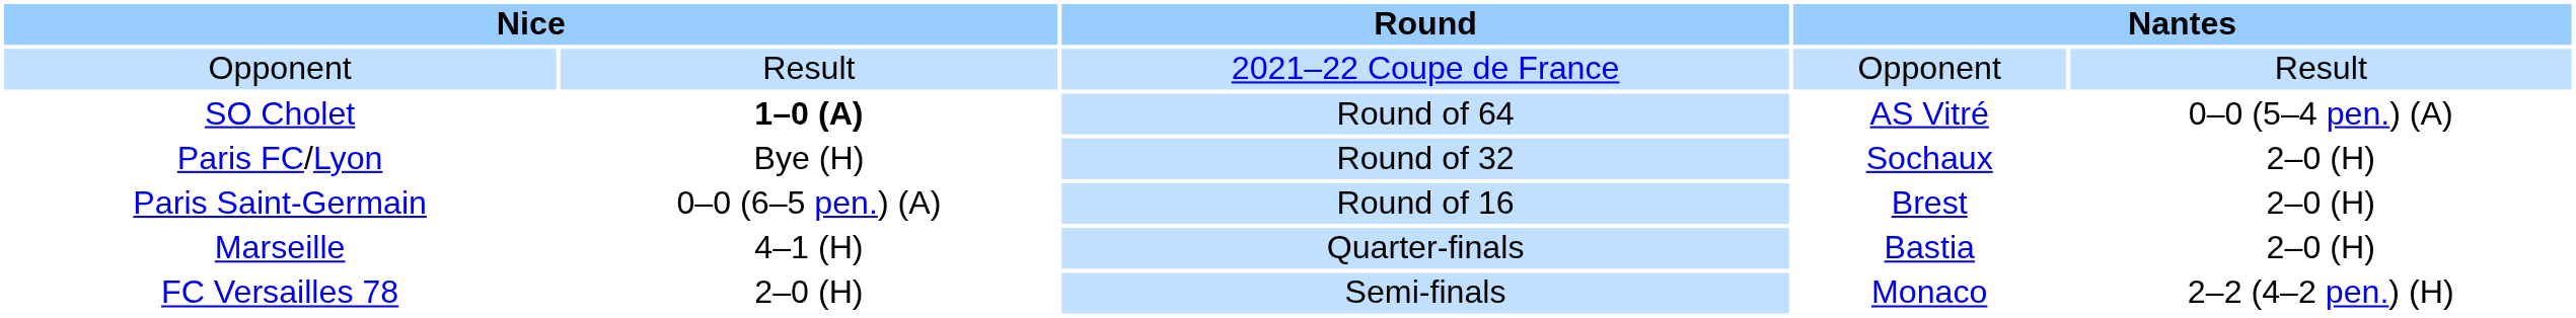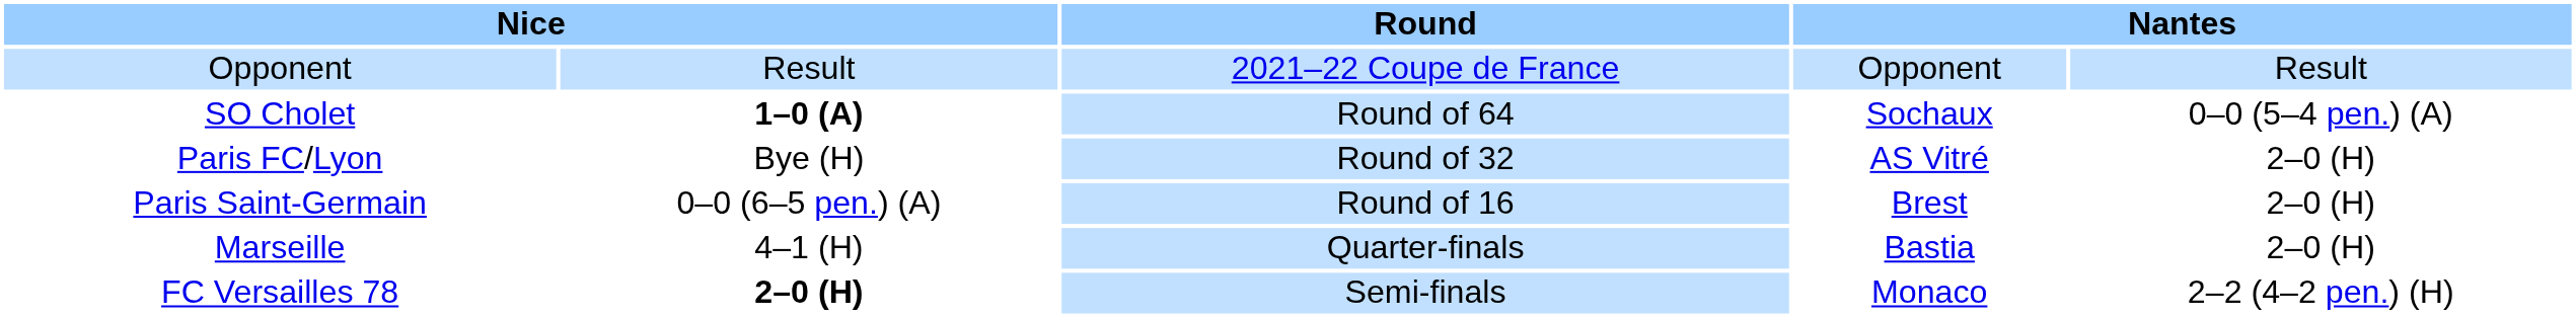 <table style="width:100%; text-align:center;">
 <tr style="vertical-align:top; background:#9cf;">
 <th colspan=2 style="width:1*">Nice</th>
 <th><strong>Round</strong></th>
 <th colspan=2 style="width:1*">Nantes</th>
 </tr>
 <tr style="vertical-align:top; background:#c1e0ff;">
 <td>Opponent</td>
 <td>Result</td>
 <td><a href='#'>2021–22 Coupe de France</a></td>
 <td>Opponent</td>
 <td>Result</td>
 </tr>
 <tr>
 <td><a href='#'>SO Cholet</a></td>
 <td><strong>1–0 (A)</strong></td>
 <td style="background:#c1e0ff;">Round of 64</td>
-<td><a href='#'>AS Vitré</a></td>
+<td><a href='#'>Sochaux</a></td>
 <td>0–0 (5–4 <a href='#'>pen.</a>) (A)</td>
 </tr>
 <tr>
 <td><a href='#'>Paris FC</a>/<a href='#'>Lyon</a></td>
 <td>Bye (H)</td>
 <td style="background:#c1e0ff;">Round of 32</td>
-<td><a href='#'>Sochaux</a></td>
+<td><a href='#'>AS Vitré</a></td>
 <td>2–0 (H)</td>
 </tr>
 <tr>
 <td><a href='#'>Paris Saint-Germain</a></td>
 <td>0–0 (6–5 <a href='#'>pen.</a>) (A)</td>
 <td style="background:#c1e0ff;">Round of 16</td>
 <td><a href='#'>Brest</a></td>
 <td>2–0 (H)</td>
 </tr>
 <tr>
 <td><a href='#'>Marseille</a></td>
 <td>4–1 (H)</td>
 <td style="background:#c1e0ff;">Quarter-finals</td>
 <td><a href='#'>Bastia</a></td>
 <td>2–0 (H)</td>
 </tr>
 <tr>
 <td><a href='#'>FC Versailles 78</a></td>
-<td>2–0 (H)</td>
+<td><strong>2–0 (H)</strong></td>
 <td style="background:#c1e0ff;">Semi-finals</td>
 <td><a href='#'>Monaco</a></td>
 <td>2–2 (4–2 <a href='#'>pen.</a>) (H)</td>
 </tr>
 </table>
